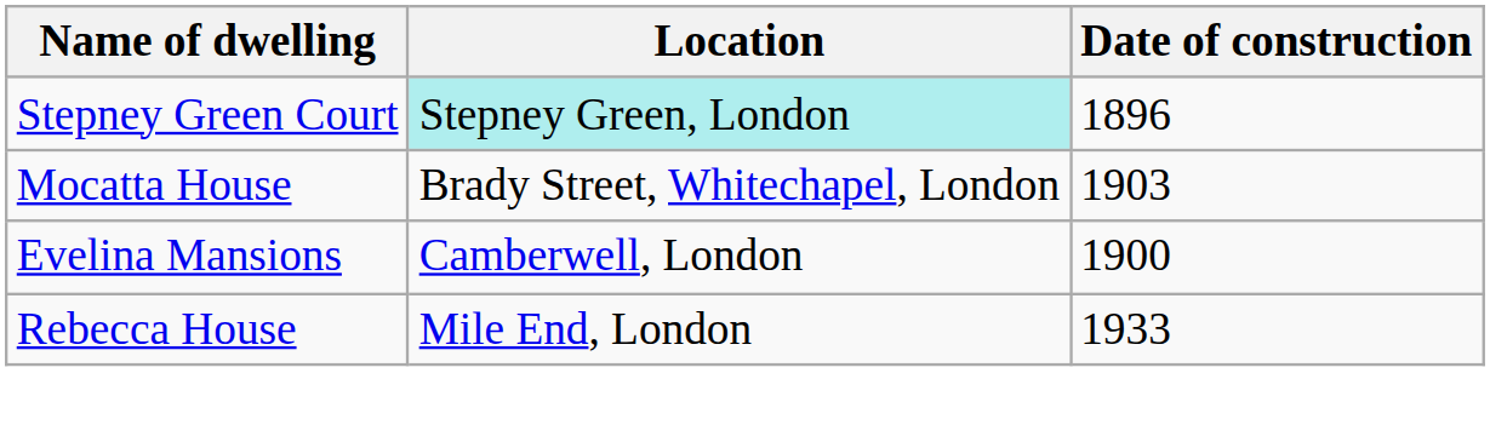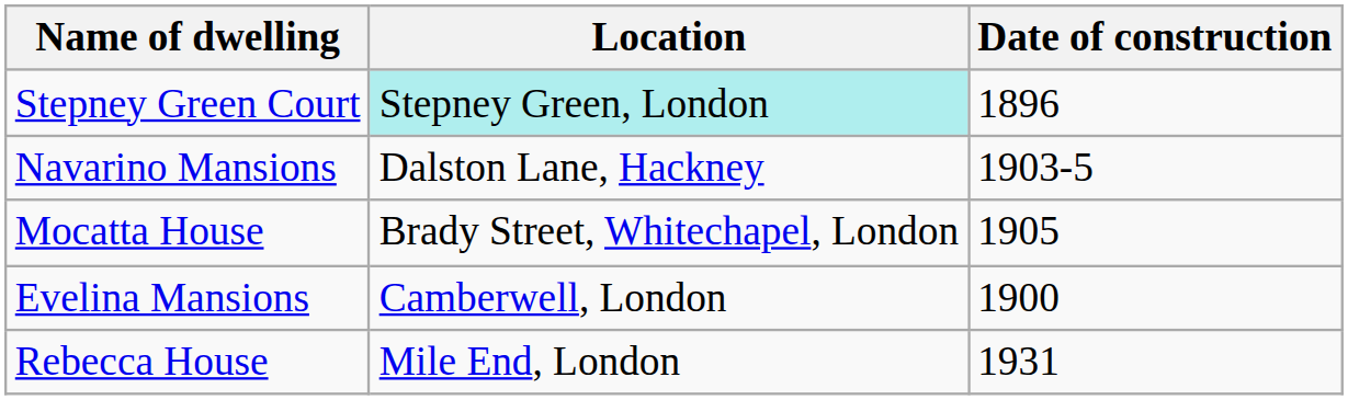 <table class="wikitable sortable">
 <tr>
 <th>Name of dwelling</th>
 <th>Location</th>
 <th>Date of construction</th>
 </tr>
 <tr>
 <td><a href='#'>Stepney Green Court</a></td>
 <td style="background: paleturquoise;">Stepney Green, London</td>
 <td>1896</td>
 </tr>
 <tr>
+<td><a href='#'>Navarino Mansions</a></td>
+<td>Dalston Lane, <a href='#'>Hackney</a></td>
+<td>1903-5</td>
+</tr>
+<tr>
 <td><a href='#'>Mocatta House</a></td>
 <td>Brady Street, <a href='#'>Whitechapel</a>, London</td>
-<td>1903</td>
+<td>1905</td>
 </tr>
 <tr>
 <td><a href='#'>Evelina Mansions</a></td>
 <td><a href='#'>Camberwell</a>, London</td>
 <td>1900</td>
 </tr>
 <tr>
 <td><a href='#'>Rebecca House</a></td>
 <td><a href='#'>Mile End</a>, London</td>
-<td>1933</td>
+<td>1931</td>
 </tr>
 </table>
